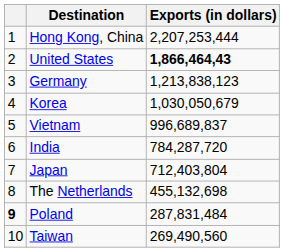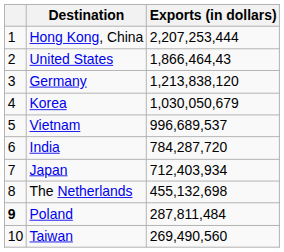 <table class="wikitable sortable">
 <tr>
 <th></th>
 <th>Destination</th>
 <th data-sort-type="number">Exports (in dollars)</th>
 </tr>
 <tr>
 <td>1</td>
 <td><a href='#'>Hong Kong</a>, China</td>
 <td>2,207,253,444</td>
 </tr>
 <tr>
 <td>2</td>
 <td><a href='#'>United States</a></td>
-<td><strong>1,866,464,43</strong></td>
+<td>1,866,464,43</td>
 </tr>
 <tr>
 <td>3</td>
 <td><a href='#'>Germany</a></td>
-<td>1,213,838,123</td>
+<td>1,213,838,120</td>
 </tr>
 <tr>
 <td>4</td>
 <td><a href='#'>Korea</a></td>
 <td>1,030,050,679</td>
 </tr>
 <tr>
 <td>5</td>
 <td><a href='#'>Vietnam</a></td>
-<td>996,689,837</td>
+<td>996,689,537</td>
 </tr>
 <tr>
 <td>6</td>
 <td><a href='#'>India</a></td>
 <td>784,287,720</td>
 </tr>
 <tr>
 <td>7</td>
 <td><a href='#'>Japan</a></td>
-<td>712,403,804</td>
+<td>712,403,934</td>
 </tr>
 <tr>
 <td>8</td>
 <td>The <a href='#'>Netherlands</a></td>
 <td>455,132,698</td>
 </tr>
 <tr>
 <td><strong>9</strong></td>
 <td><a href='#'>Poland</a></td>
-<td>287,831,484</td>
+<td>287,811,484</td>
 </tr>
 <tr>
 <td>10</td>
 <td><a href='#'>Taiwan</a></td>
 <td>269,490,560</td>
 </tr>
 </table>
